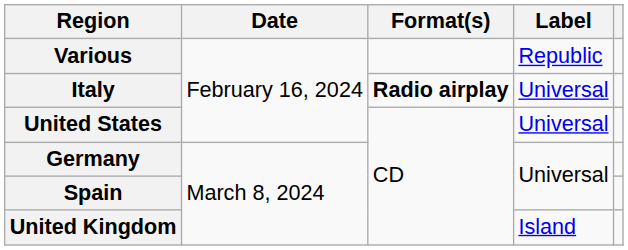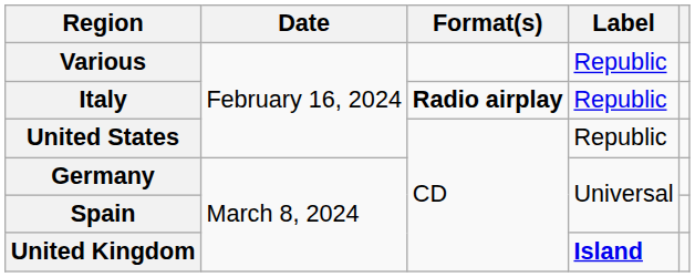 <table class="wikitable plainrowheaders">
 <tr>
 <th scope="col">Region</th>
 <th scope="col">Date</th>
 <th scope="col">Format(s)</th>
 <th scope="col">Label</th>
 <th scope="col"></th>
 </tr>
 <tr>
 <th scope="row">Various</th>
 <td rowspan="3">February 16, 2024</td>
 <td></td>
 <td><a href='#'>Republic</a></td>
 <td style="text-align:center;"></td>
 </tr>
 <tr>
 <th scope="row">Italy</th>
 <td><strong>Radio airplay</strong></td>
-<td><a href='#'>Universal</a></td>
+<td><a href='#'>Republic</a></td>
 <td style="text-align:center;"></td>
 </tr>
 <tr>
 <th scope="row">United States</th>
 <td rowspan="4">CD</td>
-<td><a href='#'>Universal</a></td>
+<td>Republic</td>
 <td style="text-align:center;"></td>
 </tr>
 <tr>
 <th scope="row">Germany</th>
 <td rowspan="3">March 8, 2024</td>
 <td rowspan="2">Universal</td>
 <td style="text-align:center;"></td>
 </tr>
 <tr>
 <th scope="row">Spain</th>
 <td style="text-align:center;"></td>
 </tr>
 <tr>
 <th scope="row">United Kingdom</th>
-<td><a href='#'>Island</a></td>
+<td><strong><a href='#'>Island</a></strong></td>
 <td style="text-align:center;"></td>
 </tr>
 </table>
